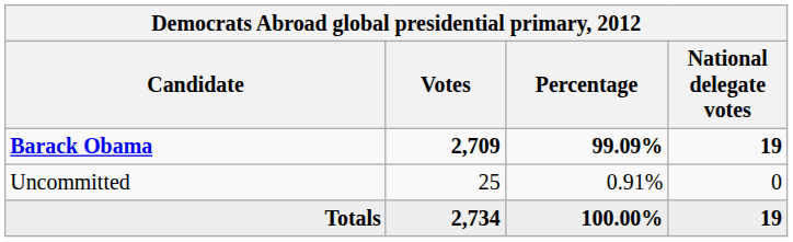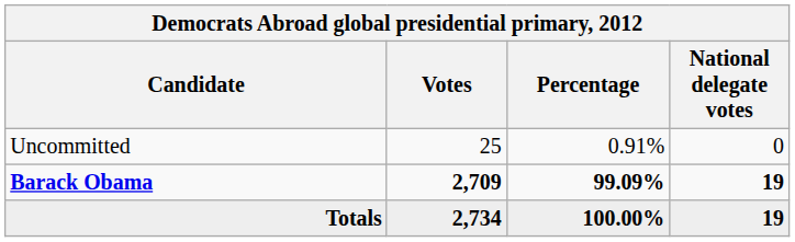 <table class="wikitable" style="font-size:95%; text-align:right;">
 <tr>
 <th colspan="4">Democrats Abroad global presidential primary, 2012</th>
 </tr>
 <tr>
 <th style="width: 17em">Candidate</th>
 <th style="width: 5em">Votes</th>
 <th style="width: 7em">Percentage</th>
 <th style="width: 5em">National delegate votes</th>
 </tr>
 <tr>
+<td align="left">Uncommitted</td>
+<td>25</td>
+<td>0.91%</td>
+<td>0</td>
+</tr>
+<tr>
 <td align="left"><strong><a href='#'>Barack Obama</a></strong></td>
 <td><strong>2,709</strong></td>
 <td><strong>99.09%</strong></td>
 <td><strong>19</strong></td>
-</tr>
-<tr>
-<td align="left">Uncommitted</td>
-<td>25</td>
-<td>0.91%</td>
-<td>0</td>
 </tr>
 <tr bgcolor="#EEEEEE" style="margin-right:0.5em">
 <td><strong>Totals</strong></td>
 <td><strong>2,734</strong></td>
 <td><strong>100.00%</strong></td>
 <td><strong>19</strong></td>
 </tr>
 </table>
